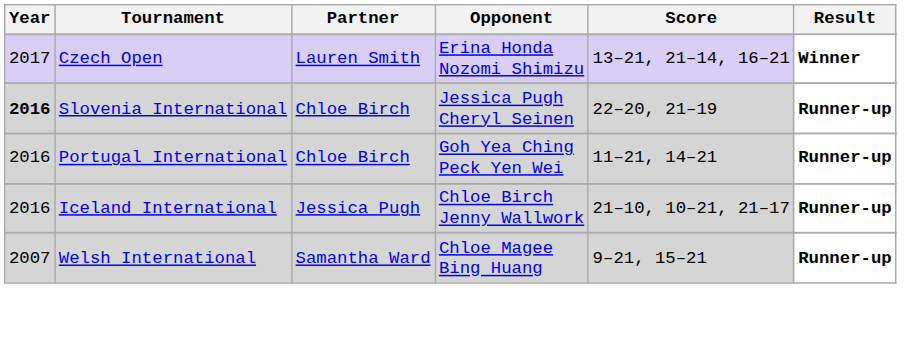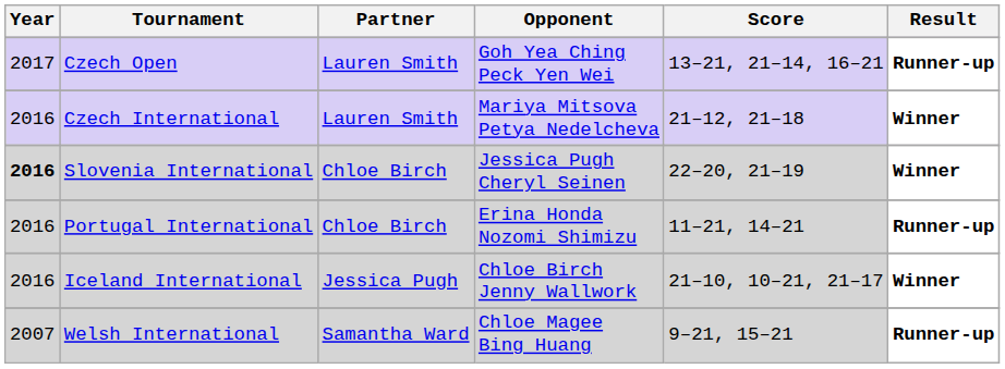 <table class="sortable wikitable" style="font-size: 90%;">
 <tr>
 <th>Year</th>
 <th>Tournament</th>
 <th>Partner</th>
 <th>Opponent</th>
 <th>Score</th>
 <th>Result</th>
 </tr>
 <tr>
 </tr>
 <tr style="background:#D8CEF6">
 <td align="center">2017</td>
 <td align="left"><a href='#'>Czech Open</a></td>
 <td align="left"> <a href='#'>Lauren Smith</a></td>
-<td align="left"> <a href='#'>Erina Honda</a> <br>  <a href='#'>Nozomi Shimizu</a></td>
+<td align="left"> <a href='#'>Goh Yea Ching</a> <br>  <a href='#'>Peck Yen Wei</a></td>
 <td align="left">13–21, 21–14, 16–21</td>
-<td style="text-align:left; background:white"> <strong>Winner</strong></td>
+<td style="text-align:left; background:white"> <strong>Runner-up</strong></td>
 </tr>
 <tr>
+</tr>
+<tr style="background:#D8CEF6">
+<td align="center">2016</td>
+<td align="left"><a href='#'>Czech International</a></td>
+<td align="left"> <a href='#'>Lauren Smith</a></td>
+<td align="left"> <a href='#'>Mariya Mitsova</a> <br>  <a href='#'>Petya Nedelcheva</a></td>
+<td align="left">21–12, 21–18</td>
+<td style="text-align:left; background:white"> <strong>Winner</strong></td>
 </tr>
 <tr>
 </tr>
 <tr style="background:#D5D5D5">
 <td align="center"><strong>2016</strong></td>
 <td align="left"><a href='#'>Slovenia International</a></td>
 <td align="left"> <a href='#'>Chloe Birch</a></td>
 <td align="left"> <a href='#'>Jessica Pugh</a> <br>  <a href='#'>Cheryl Seinen</a></td>
 <td align="left">22–20, 21–19</td>
-<td style="text-align:left; background:white"> <strong>Runner-up</strong></td>
+<td style="text-align:left; background:white"> <strong>Winner</strong></td>
 </tr>
 <tr>
 </tr>
 <tr style="background:#D5D5D5">
 <td align="center">2016</td>
 <td align="left"><a href='#'>Portugal International</a></td>
 <td align="left"> <a href='#'>Chloe Birch</a></td>
-<td align="left"> <a href='#'>Goh Yea Ching</a> <br>  <a href='#'>Peck Yen Wei</a></td>
+<td align="left"> <a href='#'>Erina Honda</a> <br>  <a href='#'>Nozomi Shimizu</a></td>
 <td align="left">11–21, 14–21</td>
 <td style="text-align:left; background:white"> <strong>Runner-up</strong></td>
 </tr>
 <tr>
 </tr>
 <tr style="background:#D5D5D5">
 <td align="center">2016</td>
 <td align="left"><a href='#'>Iceland International</a></td>
 <td align="left"> <a href='#'>Jessica Pugh</a></td>
 <td align="left"> <a href='#'>Chloe Birch</a> <br>  <a href='#'>Jenny Wallwork</a></td>
 <td align="left">21–10, 10–21, 21–17</td>
-<td style="text-align:left; background:white"> <strong>Runner-up</strong></td>
+<td style="text-align:left; background:white"> <strong>Winner</strong></td>
 </tr>
 <tr>
 </tr>
 <tr style="background:#D5D5D5">
 <td align="center">2007</td>
 <td align="left"><a href='#'>Welsh International</a></td>
 <td align="left"> <a href='#'>Samantha Ward</a></td>
 <td align="left"> <a href='#'>Chloe Magee</a> <br>  <a href='#'>Bing Huang</a></td>
 <td align="left">9–21, 15–21</td>
 <td style="text-align:left; background:white"> <strong>Runner-up</strong></td>
 </tr>
 </table>
